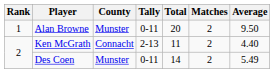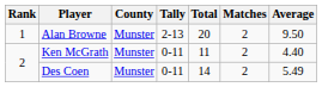 <table class="wikitable">
 <tr>
 <th>Rank</th>
 <th>Player</th>
 <th>County</th>
 <th>Tally</th>
 <th>Total</th>
 <th>Matches</th>
 <th>Average</th>
 </tr>
 <tr>
 <td rowspan=1 align=center>1</td>
 <td><a href='#'>Alan Browne</a></td>
 <td><a href='#'>Munster</a></td>
-<td align=center>0-11</td>
+<td align=center>2-13</td>
 <td align=center>20</td>
 <td align=center>2</td>
 <td align=center>9.50</td>
 </tr>
 <tr>
 <td rowspan=2 align=center>2</td>
 <td><a href='#'>Ken McGrath</a></td>
-<td><a href='#'>Connacht</a></td>
-<td align=center>2-13</td>
+<td><a href='#'>Munster</a></td>
+<td align=center>0-11</td>
 <td align=center>11</td>
 <td align=center>2</td>
 <td align=center>4.40</td>
 </tr>
 <tr>
 <td><a href='#'>Des Coen</a></td>
 <td><a href='#'>Munster</a></td>
 <td align=center>0-11</td>
 <td align=center>14</td>
 <td align=center>2</td>
 <td align=center>5.49</td>
 </tr>
 </table>
